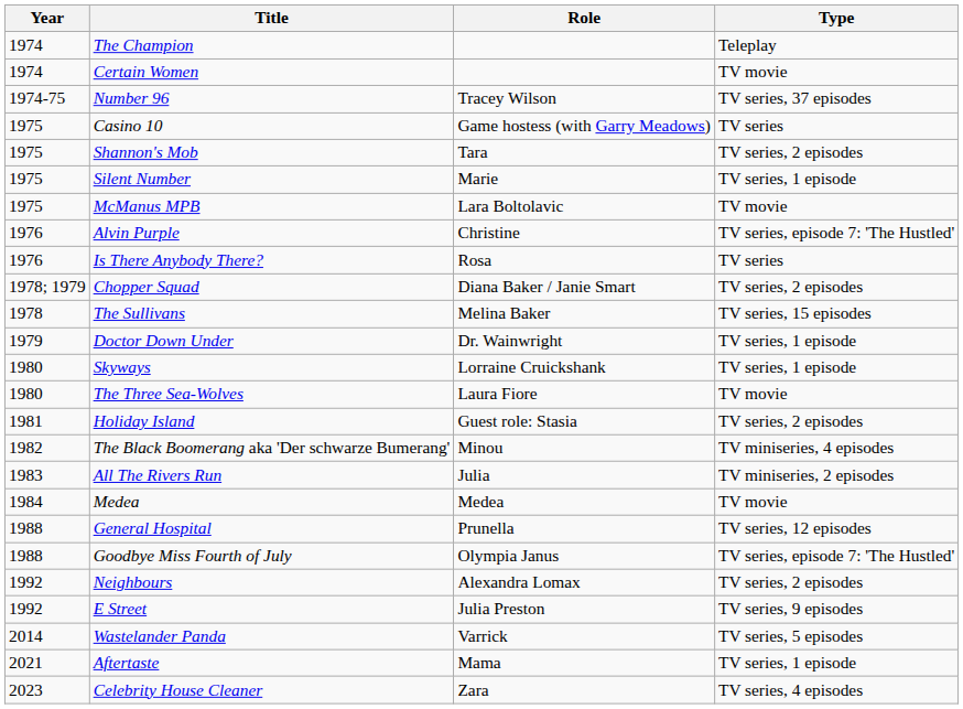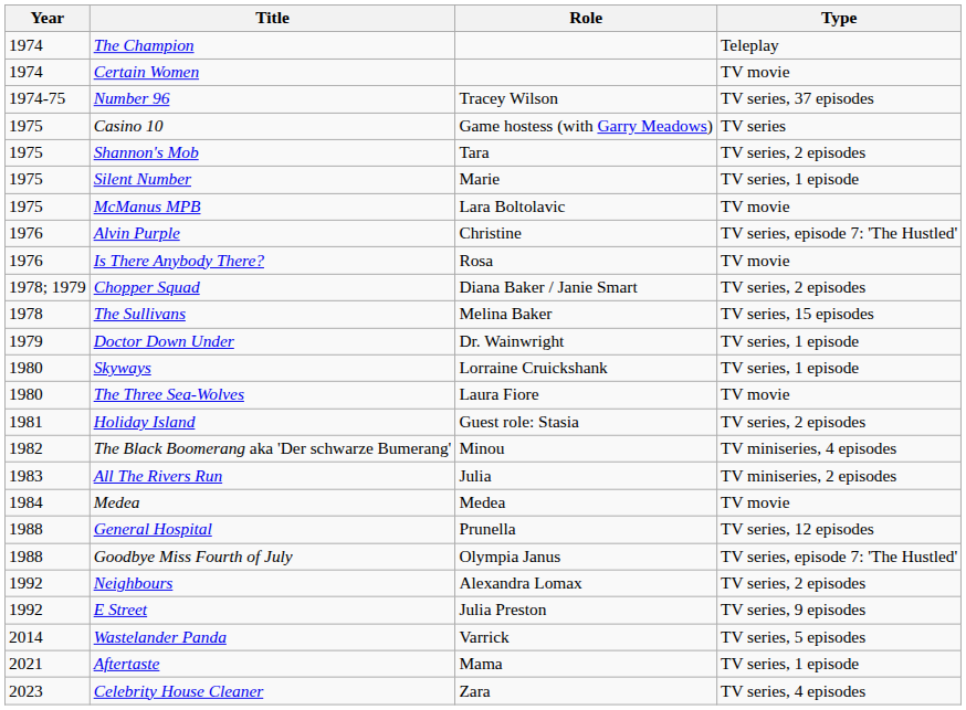 <table class="wikitable">
 <tr>
 <th>Year</th>
 <th>Title</th>
 <th>Role</th>
 <th>Type</th>
 </tr>
 <tr>
 <td>1974</td>
 <td><em><a href='#'>The Champion</a></em></td>
 <td></td>
 <td>Teleplay</td>
 </tr>
 <tr>
 <td>1974</td>
 <td><em><a href='#'>Certain Women</a></em></td>
 <td></td>
 <td>TV movie</td>
 </tr>
 <tr>
 <td>1974-75</td>
 <td><em><a href='#'>Number 96</a></em></td>
 <td>Tracey Wilson</td>
 <td>TV series, 37 episodes</td>
 </tr>
 <tr>
 <td>1975</td>
 <td><em>Casino 10</em></td>
 <td>Game hostess (with <a href='#'>Garry Meadows</a>)</td>
 <td>TV series</td>
 </tr>
 <tr>
 <td>1975</td>
 <td><em><a href='#'>Shannon's Mob</a></em></td>
 <td>Tara</td>
 <td>TV series, 2 episodes</td>
 </tr>
 <tr>
 <td>1975</td>
 <td><em><a href='#'>Silent Number</a></em></td>
 <td>Marie</td>
 <td>TV series, 1 episode</td>
 </tr>
 <tr>
 <td>1975</td>
 <td><em><a href='#'>McManus MPB</a></em></td>
 <td>Lara Boltolavic</td>
 <td>TV movie</td>
 </tr>
 <tr>
 <td>1976</td>
 <td><em><a href='#'>Alvin Purple</a></em></td>
 <td>Christine</td>
 <td>TV series, episode 7: 'The Hustled'</td>
 </tr>
 <tr>
 <td>1976</td>
 <td><em><a href='#'>Is There Anybody There?</a></em></td>
 <td>Rosa</td>
-<td>TV series</td>
+<td>TV movie</td>
 </tr>
 <tr>
 <td>1978; 1979</td>
 <td><em><a href='#'>Chopper Squad</a></em></td>
 <td>Diana Baker / Janie Smart</td>
 <td>TV series, 2 episodes</td>
 </tr>
 <tr>
 <td>1978</td>
 <td><em><a href='#'>The Sullivans</a></em></td>
 <td>Melina Baker</td>
 <td>TV series, 15 episodes</td>
 </tr>
 <tr>
 <td>1979</td>
 <td><em><a href='#'>Doctor Down Under</a></em></td>
 <td>Dr. Wainwright</td>
 <td>TV series, 1 episode</td>
 </tr>
 <tr>
 <td>1980</td>
 <td><em><a href='#'>Skyways</a></em></td>
 <td>Lorraine Cruickshank</td>
 <td>TV series, 1 episode</td>
 </tr>
 <tr>
 <td>1980</td>
 <td><em><a href='#'>The Three Sea-Wolves</a></em></td>
 <td>Laura Fiore</td>
 <td>TV movie</td>
 </tr>
 <tr>
 <td>1981</td>
 <td><em><a href='#'>Holiday Island</a></em></td>
 <td>Guest role: Stasia</td>
 <td>TV series, 2 episodes</td>
 </tr>
 <tr>
 <td>1982</td>
 <td><em>The Black Boomerang</em> aka 'Der schwarze Bumerang'</td>
 <td>Minou</td>
 <td>TV miniseries, 4 episodes</td>
 </tr>
 <tr>
 <td>1983</td>
 <td><em><a href='#'>All The Rivers Run</a></em></td>
 <td>Julia</td>
 <td>TV miniseries, 2 episodes</td>
 </tr>
 <tr>
 <td>1984</td>
 <td><em>Medea</em></td>
 <td>Medea</td>
 <td>TV movie</td>
 </tr>
 <tr>
 <td>1988</td>
 <td><em><a href='#'>General Hospital</a></em></td>
 <td>Prunella</td>
 <td>TV series, 12 episodes</td>
 </tr>
 <tr>
 <td>1988</td>
 <td><em>Goodbye Miss Fourth of July</em></td>
 <td>Olympia Janus</td>
 <td>TV series, episode 7: 'The Hustled'</td>
 </tr>
 <tr>
 <td>1992</td>
 <td><em><a href='#'>Neighbours</a></em></td>
 <td>Alexandra Lomax</td>
 <td>TV series, 2 episodes</td>
 </tr>
 <tr>
 <td>1992</td>
 <td><em><a href='#'>E Street</a></em></td>
 <td>Julia Preston</td>
 <td>TV series, 9 episodes</td>
 </tr>
 <tr>
 <td>2014</td>
 <td><em><a href='#'>Wastelander Panda</a></em></td>
 <td>Varrick</td>
 <td>TV series, 5 episodes</td>
 </tr>
 <tr>
 <td>2021</td>
 <td><em><a href='#'>Aftertaste</a></em></td>
 <td>Mama</td>
 <td>TV series, 1 episode</td>
 </tr>
 <tr>
 <td>2023</td>
 <td><em><a href='#'>Celebrity House Cleaner</a></em></td>
 <td>Zara</td>
 <td>TV series, 4 episodes</td>
 </tr>
 </table>
